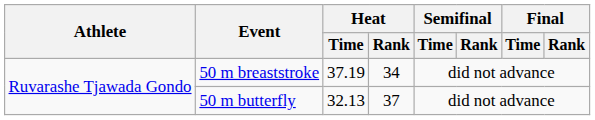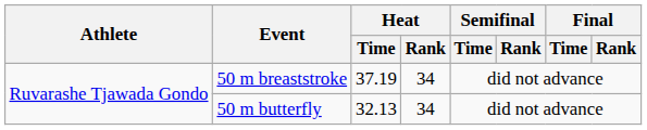 <table class=wikitable style="font-size:90%">
 <tr>
 <th rowspan="2">Athlete</th>
 <th rowspan="2">Event</th>
 <th colspan="2">Heat</th>
 <th colspan="2">Semifinal</th>
 <th colspan="2">Final</th>
 </tr>
 <tr style="font-size:95%">
 <th>Time</th>
 <th>Rank</th>
 <th>Time</th>
 <th>Rank</th>
 <th>Time</th>
 <th>Rank</th>
 </tr>
 <tr align=center>
 <td align=left rowspan=2><a href='#'>Ruvarashe Tjawada Gondo</a></td>
 <td align=left><a href='#'>50 m breaststroke</a></td>
 <td>37.19</td>
 <td>34</td>
 <td colspan=4>did not advance</td>
 </tr>
 <tr align=center>
 <td align=left><a href='#'>50 m butterfly</a></td>
 <td>32.13</td>
-<td>37</td>
+<td>34</td>
 <td colspan=4>did not advance</td>
 </tr>
 </table>
